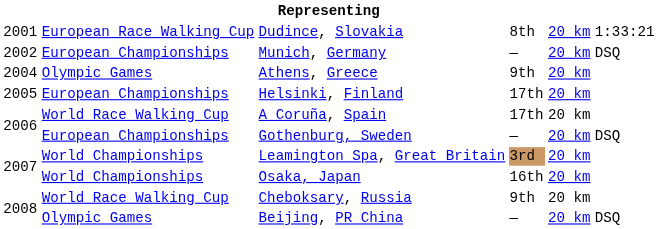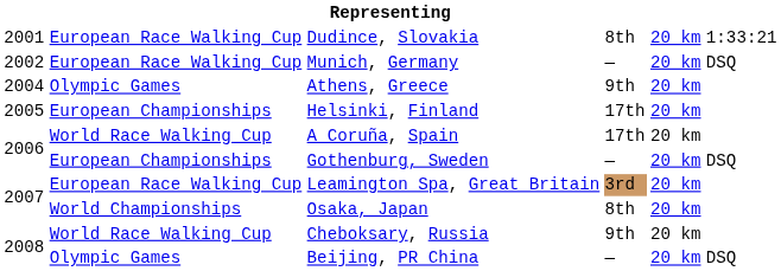 <table>
 <tr>
 <th colspan="6">Representing </th>
 </tr>
 <tr>
 <td>2001</td>
 <td><a href='#'>European Race Walking Cup</a></td>
 <td><a href='#'>Dudince</a>, <a href='#'>Slovakia</a></td>
 <td>8th</td>
 <td><a href='#'>20 km</a></td>
 <td>1:33:21</td>
 </tr>
 <tr>
 <td>2002</td>
-<td><a href='#'>European Championships</a></td>
+<td><a href='#'>European Race Walking Cup</a></td>
 <td><a href='#'>Munich</a>, <a href='#'>Germany</a></td>
 <td>—</td>
 <td><a href='#'>20 km</a></td>
 <td>DSQ</td>
 </tr>
 <tr>
 <td>2004</td>
 <td><a href='#'>Olympic Games</a></td>
 <td><a href='#'>Athens</a>, <a href='#'>Greece</a></td>
 <td>9th</td>
 <td><a href='#'>20 km</a></td>
 <td></td>
 </tr>
 <tr>
 <td>2005</td>
 <td><a href='#'>European Championships</a></td>
 <td><a href='#'>Helsinki</a>, <a href='#'>Finland</a></td>
 <td>17th</td>
 <td><a href='#'>20 km</a></td>
 <td></td>
 </tr>
 <tr>
 <td rowspan=2>2006</td>
 <td><a href='#'>World Race Walking Cup</a></td>
 <td><a href='#'>A Coruña</a>, <a href='#'>Spain</a></td>
 <td>17th</td>
 <td>20 km</td>
 <td></td>
 </tr>
 <tr>
 <td><a href='#'>European Championships</a></td>
 <td><a href='#'>Gothenburg, Sweden</a></td>
 <td>—</td>
 <td><a href='#'>20 km</a></td>
 <td>DSQ</td>
 </tr>
 <tr>
 <td rowspan=2>2007</td>
-<td><a href='#'>World Championships</a></td>
+<td><a href='#'>European Race Walking Cup</a></td>
 <td><a href='#'>Leamington Spa</a>, <a href='#'>Great Britain</a></td>
 <td bgcolor="cc9966">3rd</td>
 <td><a href='#'>20 km</a></td>
 <td></td>
 </tr>
 <tr>
 <td><a href='#'>World Championships</a></td>
 <td><a href='#'>Osaka, Japan</a></td>
-<td>16th</td>
+<td>8th</td>
 <td><a href='#'>20 km</a></td>
 <td></td>
 </tr>
 <tr>
 <td rowspan=2>2008</td>
 <td><a href='#'>World Race Walking Cup</a></td>
 <td><a href='#'>Cheboksary</a>, <a href='#'>Russia</a></td>
 <td>9th</td>
 <td>20 km</td>
 <td></td>
 </tr>
 <tr>
 <td><a href='#'>Olympic Games</a></td>
 <td><a href='#'>Beijing</a>, <a href='#'>PR China</a></td>
 <td>—</td>
 <td><a href='#'>20 km</a></td>
 <td>DSQ</td>
 </tr>
 </table>
